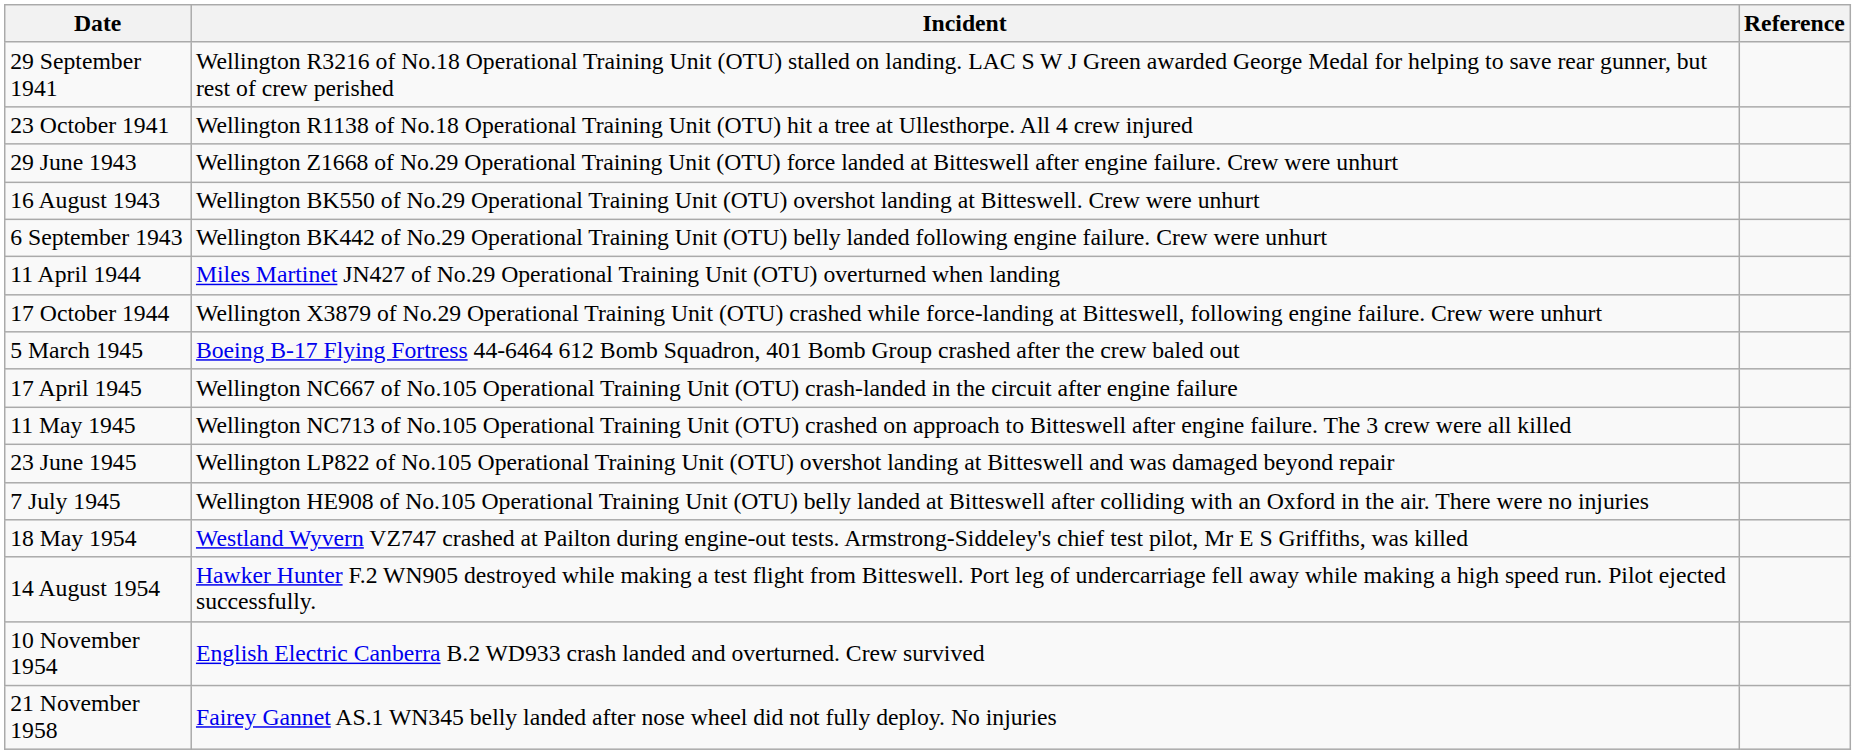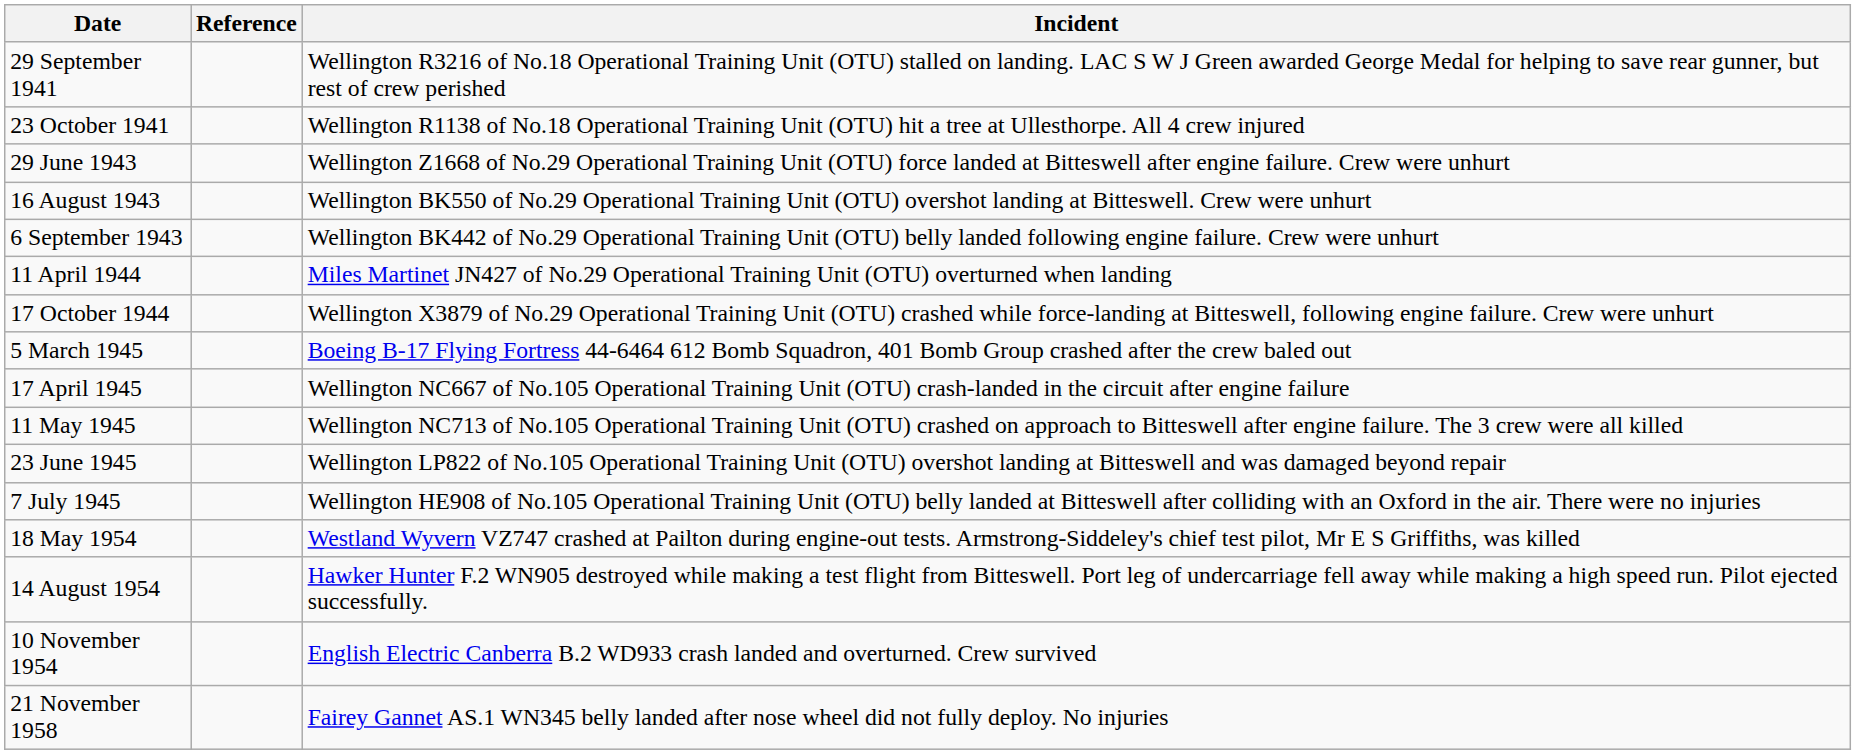 <table class="wikitable sortable">
 <tr>
 <th>Date</th>
+<th>Reference</th>
 <th>Incident</th>
-<th>Reference</th>
 </tr>
 <tr>
 <td>29 September 1941</td>
+<td></td>
 <td>Wellington R3216 of No.18 Operational Training Unit (OTU) stalled on landing. LAC S W J Green awarded George Medal for helping to save rear gunner, but rest of crew perished</td>
-<td></td>
 </tr>
 <tr>
 <td>23 October 1941</td>
+<td></td>
 <td>Wellington R1138 of No.18 Operational Training Unit (OTU) hit a tree at Ullesthorpe. All 4 crew injured</td>
-<td></td>
 </tr>
 <tr>
 <td>29 June 1943</td>
+<td></td>
 <td>Wellington Z1668 of No.29 Operational Training Unit (OTU) force landed at Bitteswell after engine failure. Crew were unhurt</td>
-<td></td>
 </tr>
 <tr>
 <td>16 August 1943</td>
+<td></td>
 <td>Wellington BK550 of No.29 Operational Training Unit (OTU) overshot landing at Bitteswell. Crew were unhurt</td>
-<td></td>
 </tr>
 <tr>
 <td>6 September 1943</td>
+<td></td>
 <td>Wellington BK442 of No.29 Operational Training Unit (OTU) belly landed following engine failure. Crew were unhurt</td>
-<td></td>
 </tr>
 <tr>
 <td>11 April 1944</td>
+<td></td>
 <td><a href='#'>Miles Martinet</a> JN427 of No.29 Operational Training Unit (OTU) overturned when landing</td>
-<td></td>
 </tr>
 <tr>
 <td>17 October 1944</td>
+<td></td>
 <td>Wellington X3879 of No.29 Operational Training Unit (OTU) crashed while force-landing at Bitteswell, following engine failure. Crew were unhurt</td>
-<td></td>
 </tr>
 <tr>
 <td>5 March 1945</td>
+<td></td>
 <td><a href='#'>Boeing B-17 Flying Fortress</a> 44-6464 612 Bomb Squadron, 401 Bomb Group crashed after the crew baled out</td>
-<td></td>
 </tr>
 <tr>
 <td>17 April 1945</td>
+<td></td>
 <td>Wellington NC667 of No.105 Operational Training Unit (OTU) crash-landed in the circuit after engine failure</td>
-<td></td>
 </tr>
 <tr>
 <td>11 May 1945</td>
+<td></td>
 <td>Wellington NC713 of No.105 Operational Training Unit (OTU) crashed on approach to Bitteswell after engine failure. The 3 crew were all killed</td>
-<td></td>
 </tr>
 <tr>
 <td>23 June 1945</td>
+<td></td>
 <td>Wellington LP822 of No.105 Operational Training Unit (OTU) overshot landing at Bitteswell and was damaged beyond repair</td>
-<td></td>
 </tr>
 <tr>
 <td>7 July 1945</td>
+<td></td>
 <td>Wellington HE908 of No.105 Operational Training Unit (OTU) belly landed at Bitteswell after colliding with an Oxford in the air. There were no injuries</td>
-<td></td>
 </tr>
 <tr>
 <td>18 May 1954</td>
+<td></td>
 <td><a href='#'>Westland Wyvern</a> VZ747 crashed at Pailton during engine-out tests. Armstrong-Siddeley's chief test pilot, Mr E S Griffiths, was killed</td>
-<td></td>
 </tr>
 <tr>
 <td>14 August 1954</td>
+<td></td>
 <td><a href='#'>Hawker Hunter</a> F.2 WN905 destroyed while making a test flight from Bitteswell. Port leg of undercarriage fell away while making a high speed run. Pilot ejected successfully.</td>
-<td></td>
 </tr>
 <tr>
 <td>10 November 1954</td>
+<td></td>
 <td><a href='#'>English Electric Canberra</a> B.2 WD933 crash landed and overturned. Crew survived</td>
-<td></td>
 </tr>
 <tr>
 <td>21 November 1958</td>
+<td></td>
 <td><a href='#'>Fairey Gannet</a> AS.1 WN345 belly landed after nose wheel did not fully deploy. No injuries</td>
-<td></td>
 </tr>
 </table>
